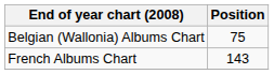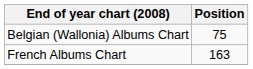 <table class="wikitable sortable">
 <tr>
 <th>End of year chart (2008)</th>
 <th>Position</th>
 </tr>
 <tr>
 <td>Belgian (Wallonia) Albums Chart</td>
 <td align="center">75</td>
 </tr>
 <tr>
 <td>French Albums Chart</td>
-<td align="center">143</td>
+<td align="center">163</td>
 </tr>
 <tr>
 </tr>
 </table>
